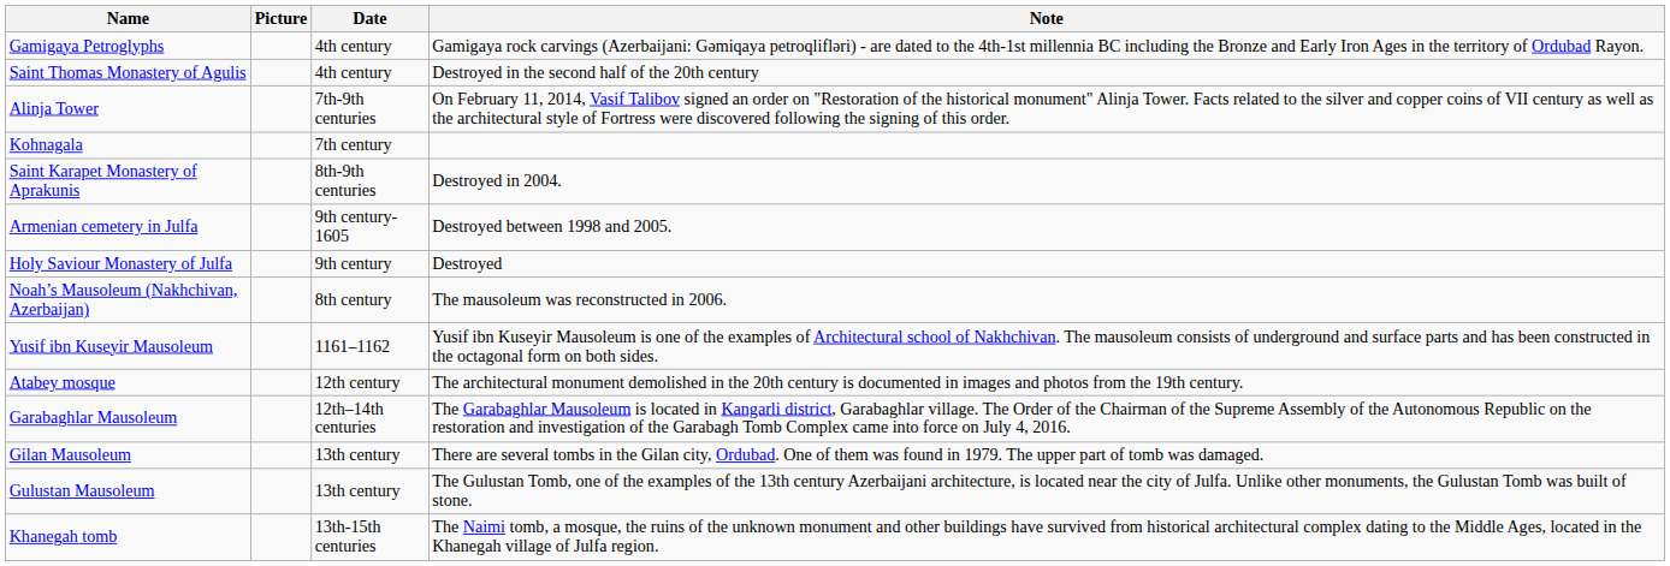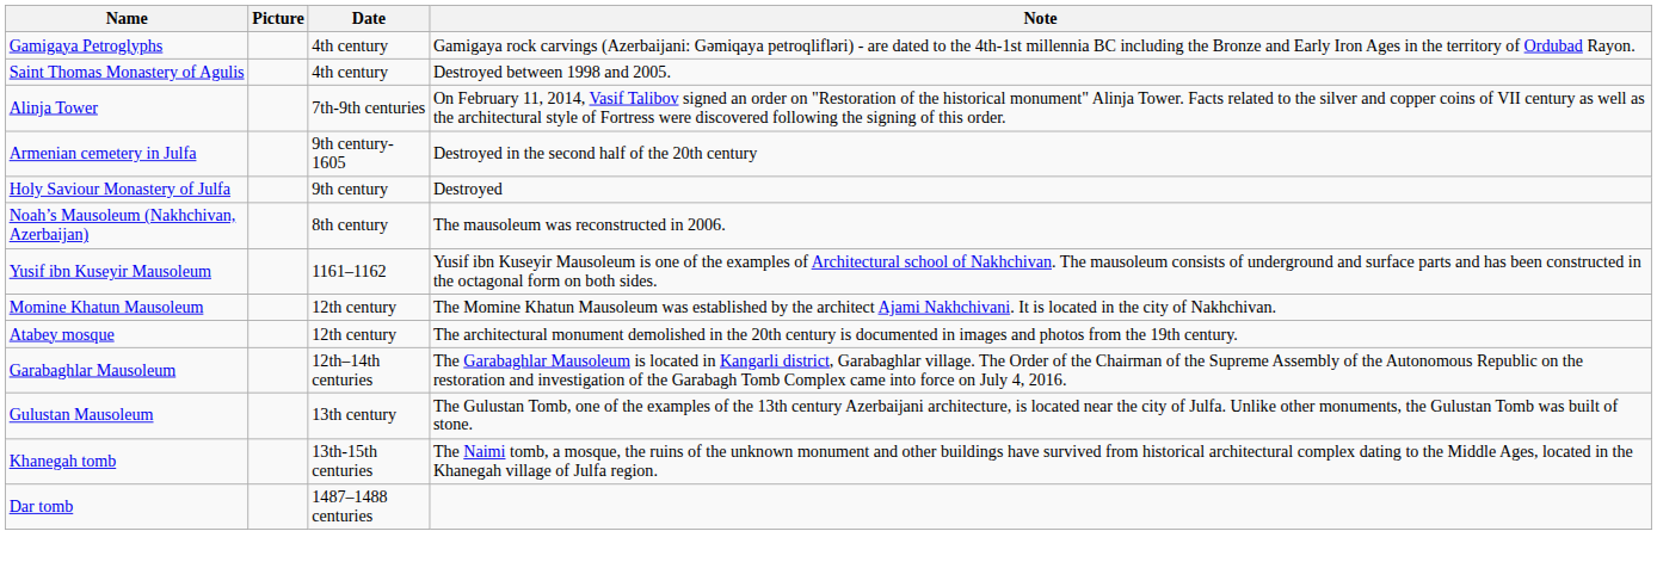 <table class="wikitable">
 <tr>
 <th>Name</th>
 <th>Picture</th>
 <th>Date</th>
 <th>Note</th>
 </tr>
 <tr>
 <td><a href='#'>Gamigaya Petroglyphs</a></td>
 <td></td>
 <td>4th century</td>
 <td>Gamigaya rock carvings (Azerbaijani: Gəmiqaya petroqlifləri) - are dated to the 4th-1st millennia BC including the Bronze and Early Iron Ages in the territory of <a href='#'>Ordubad</a> Rayon.</td>
 </tr>
 <tr>
 <td><a href='#'>Saint Thomas Monastery of Agulis</a></td>
 <td></td>
 <td>4th century</td>
-<td>Destroyed in the second half of the 20th century</td>
+<td>Destroyed between 1998 and 2005.</td>
 </tr>
 <tr>
 <td><a href='#'>Alinja Tower</a></td>
 <td></td>
 <td>7th-9th centuries</td>
 <td>On February 11, 2014, <a href='#'>Vasif Talibov</a> signed an order on "Restoration of the historical monument" Alinja Tower. Facts related to the silver and copper coins of VII century as well as the architectural style of Fortress were discovered following the signing of this order.</td>
 </tr>
 <tr>
-<td><a href='#'>Kohnagala</a></td>
-<td></td>
-<td>7th century</td>
-<td></td>
-</tr>
-<tr>
-<td><a href='#'>Saint Karapet Monastery of Aprakunis</a></td>
-<td></td>
-<td>8th-9th centuries</td>
-<td>Destroyed in 2004.</td>
-</tr>
-<tr>
 <td><a href='#'>Armenian cemetery in Julfa</a></td>
 <td></td>
 <td>9th century-1605</td>
-<td>Destroyed between 1998 and 2005.</td>
+<td>Destroyed in the second half of the 20th century</td>
 </tr>
 <tr>
 <td><a href='#'>Holy Saviour Monastery of Julfa</a></td>
 <td></td>
 <td>9th century</td>
 <td>Destroyed</td>
 </tr>
 <tr>
 <td><a href='#'>Noah’s Mausoleum (Nakhchivan, Azerbaijan)</a></td>
 <td></td>
 <td>8th century</td>
 <td>The mausoleum was reconstructed in 2006.</td>
 </tr>
 <tr>
 <td><a href='#'>Yusif ibn Kuseyir Mausoleum</a></td>
 <td></td>
 <td>1161–1162</td>
 <td>Yusif ibn Kuseyir Mausoleum is one of the examples of <a href='#'>Architectural school of Nakhchivan</a>. The mausoleum consists of underground and surface parts and has been constructed in the octagonal form on both sides.</td>
 </tr>
 <tr>
+<td><a href='#'>Momine Khatun Mausoleum</a></td>
+<td></td>
+<td>12th century</td>
+<td>The Momine Khatun Mausoleum was established by the architect <a href='#'>Ajami Nakhchivani</a>. It is located in the city of Nakhchivan.</td>
+</tr>
+<tr>
 <td><a href='#'>Atabey mosque</a></td>
 <td></td>
 <td>12th century</td>
 <td>The architectural monument demolished in the 20th century is documented in images and photos from the 19th century.</td>
 </tr>
 <tr>
 <td><a href='#'>Garabaghlar Mausoleum</a></td>
 <td></td>
 <td>12th–14th centuries</td>
 <td>The <a href='#'>Garabaghlar Mausoleum</a> is located in <a href='#'>Kangarli district</a>, Garabaghlar village. The Order of the Chairman of the Supreme Assembly of the Autonomous Republic on the restoration and investigation of the Garabagh Tomb Complex came into force on July 4, 2016.</td>
-</tr>
-<tr>
-<td><a href='#'>Gilan Mausoleum</a></td>
-<td></td>
-<td>13th century</td>
-<td>There are several tombs in the Gilan city, <a href='#'>Ordubad</a>. One of them was found in 1979. The upper part of tomb was damaged.</td>
 </tr>
 <tr>
 <td><a href='#'>Gulustan Mausoleum</a></td>
 <td></td>
 <td>13th century</td>
 <td>The Gulustan Tomb, one of the examples of the 13th century Azerbaijani architecture, is located near the city of Julfa. Unlike other monuments, the Gulustan Tomb was built of stone.</td>
 </tr>
 <tr>
 <td><a href='#'>Khanegah tomb</a></td>
 <td></td>
 <td>13th-15th centuries</td>
 <td>The <a href='#'>Naimi</a> tomb, a mosque, the ruins of the unknown monument and other buildings have survived from historical architectural complex dating to the Middle Ages, located in the Khanegah village of Julfa region.</td>
 </tr>
+<tr>
+<td><a href='#'>Dar tomb</a></td>
+<td></td>
+<td>1487–1488 centuries</td>
+<td></td>
+</tr>
 </table>
